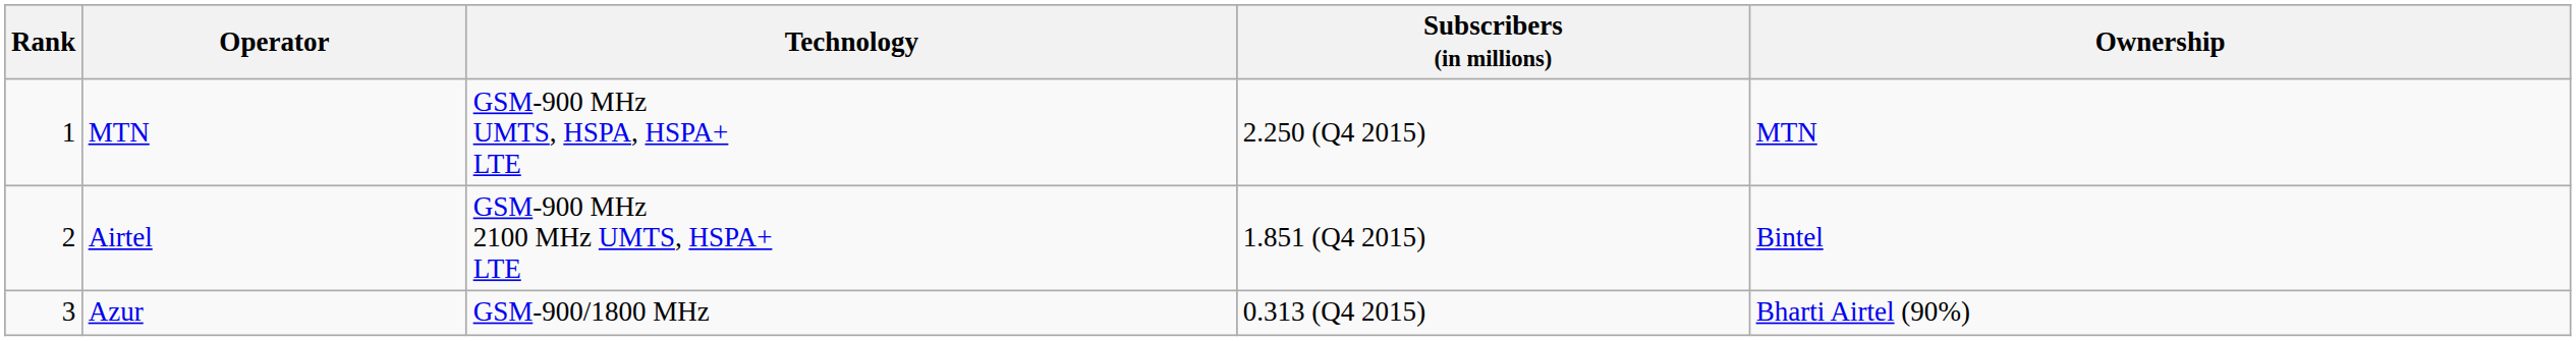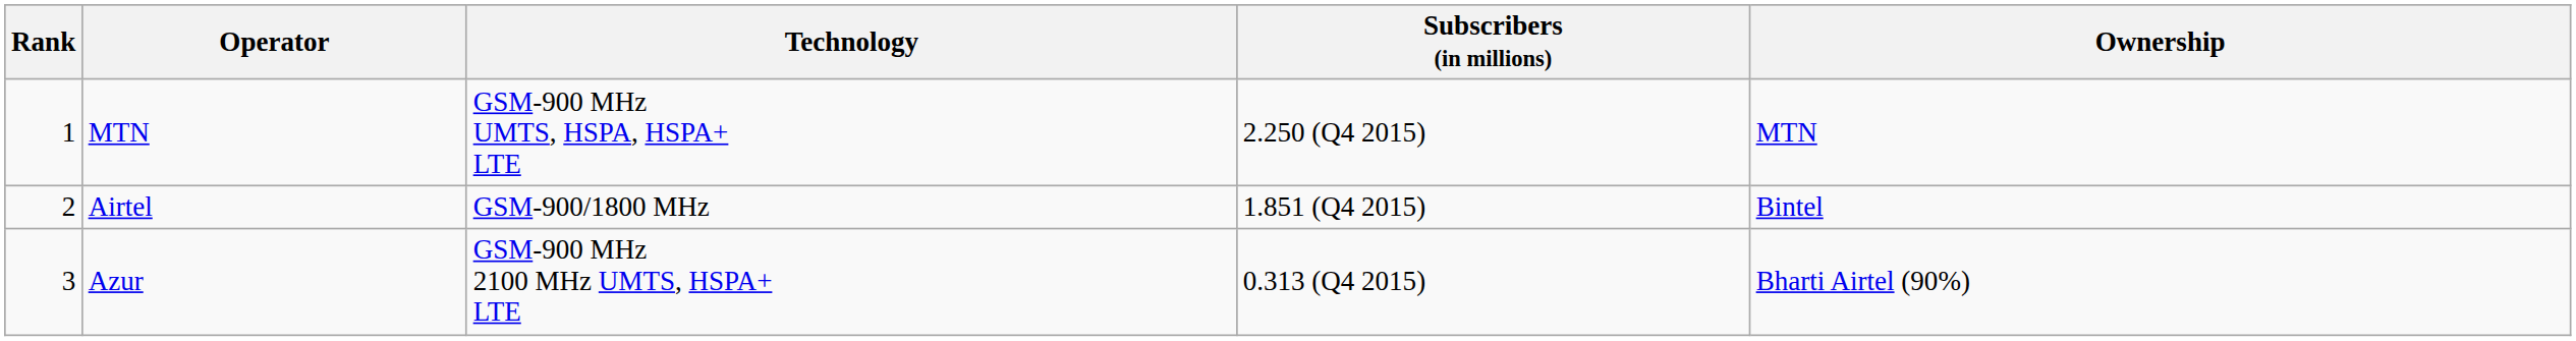 <table class="wikitable">
 <tr>
 <th style="width:3%;">Rank</th>
 <th style="width:15%;">Operator</th>
 <th style="width:30%;">Technology</th>
 <th style="width:20%;">Subscribers<br><small>(in millions)</small></th>
 <th style="width:32%;">Ownership</th>
 </tr>
 <tr>
 <td align=right>1</td>
 <td><a href='#'>MTN</a></td>
 <td><a href='#'>GSM</a>-900 MHz<br><a href='#'>UMTS</a>, <a href='#'>HSPA</a>, <a href='#'>HSPA+</a><br><a href='#'>LTE</a></td>
 <td>2.250 (Q4 2015)</td>
 <td><a href='#'>MTN</a></td>
 </tr>
 <tr>
 <td align=right>2</td>
 <td><a href='#'>Airtel</a></td>
-<td><a href='#'>GSM</a>-900 MHz<br>2100 MHz <a href='#'>UMTS</a>, <a href='#'>HSPA+</a><br><a href='#'>LTE</a></td>
+<td><a href='#'>GSM</a>-900/1800 MHz</td>
 <td>1.851 (Q4 2015)</td>
 <td><a href='#'>Bintel</a></td>
 </tr>
 <tr>
 <td align=right>3</td>
 <td><a href='#'>Azur</a></td>
-<td><a href='#'>GSM</a>-900/1800 MHz</td>
+<td><a href='#'>GSM</a>-900 MHz<br>2100 MHz <a href='#'>UMTS</a>, <a href='#'>HSPA+</a><br><a href='#'>LTE</a></td>
 <td>0.313 (Q4 2015)</td>
 <td><a href='#'>Bharti Airtel</a> (90%)</td>
 </tr>
 </table>
